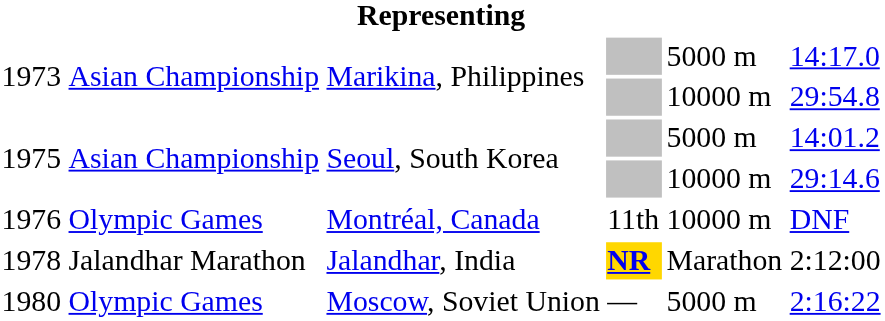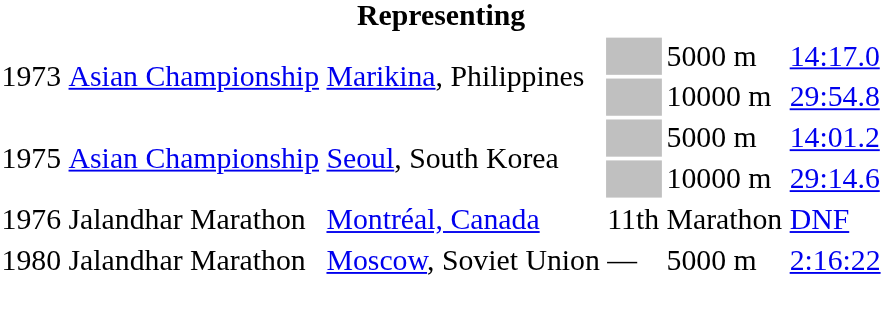 <table>
 <tr>
 <th colspan="6">Representing </th>
 </tr>
 <tr>
 <td rowspan=2>1973</td>
 <td rowspan=2><a href='#'>Asian Championship</a></td>
 <td rowspan=2><a href='#'>Marikina</a>, Philippines</td>
 <td bgcolor=silver></td>
 <td>5000 m</td>
 <td><a href='#'>14:17.0</a></td>
 </tr>
 <tr>
 <td bgcolor=silver></td>
 <td>10000 m</td>
 <td><a href='#'>29:54.8</a></td>
 </tr>
 <tr>
 <td rowspan=2>1975</td>
 <td rowspan=2><a href='#'>Asian Championship</a></td>
 <td rowspan=2><a href='#'>Seoul</a>, South Korea</td>
 <td bgcolor=silver></td>
 <td>5000 m</td>
 <td><a href='#'>14:01.2</a></td>
 </tr>
 <tr>
 <td bgcolor=silver></td>
 <td>10000 m</td>
 <td><a href='#'>29:14.6</a></td>
 </tr>
 <tr>
 <td>1976</td>
-<td><a href='#'>Olympic Games</a></td>
+<td>Jalandhar Marathon</td>
 <td><a href='#'>Montréal, Canada</a></td>
 <td>11th</td>
-<td>10000 m</td>
+<td>Marathon</td>
 <td><a href='#'>DNF</a></td>
 </tr>
 <tr>
-<td>1978</td>
+<td>1980</td>
 <td>Jalandhar Marathon</td>
-<td><a href='#'>Jalandhar</a>, India</td>
-<td bgcolor=gold> <strong><a href='#'>NR</a></strong></td>
-<td>Marathon</td>
-<td>2:12:00</td>
-</tr>
-<tr>
-<td>1980</td>
-<td><a href='#'>Olympic Games</a></td>
 <td><a href='#'>Moscow</a>, Soviet Union</td>
 <td>—</td>
 <td>5000 m</td>
 <td><a href='#'>2:16:22</a></td>
 </tr>
 </table>
